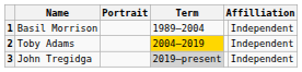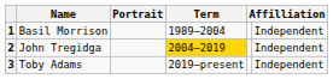 <table class="wikitable">
 <tr>
 <th></th>
 <th>Name</th>
 <th>Portrait</th>
 <th>Term</th>
 <th colspan="2">Affilliation</th>
 </tr>
 <tr>
 <th>1</th>
 <td>Basil Morrison</td>
 <td></td>
 <td>1989–2004</td>
 <td></td>
 <td>Independent</td>
 </tr>
 <tr>
 <th>2</th>
-<td>Toby Adams</td>
+<td>John Tregidga</td>
 <td></td>
 <td style="background: gold;">2004–2019</td>
 <td></td>
 <td>Independent</td>
 </tr>
 <tr>
 <th>3</th>
-<td>John Tregidga</td>
+<td>Toby Adams</td>
 <td></td>
-<td style="background: lightgrey;">2019–present</td>
+<td>2019–present</td>
 <td></td>
 <td>Independent</td>
 </tr>
 </table>
